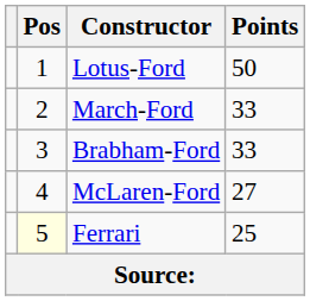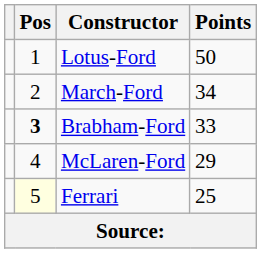 <table class="wikitable" style="font-size: 95%;">
 <tr>
 <th></th>
 <th>Pos</th>
 <th>Constructor</th>
 <th>Points</th>
 </tr>
 <tr>
 <td align="left"></td>
 <td align="center">1</td>
 <td> <a href='#'>Lotus</a>-<a href='#'>Ford</a></td>
 <td align="left">50</td>
 </tr>
 <tr>
 <td align="left"></td>
 <td align="center">2</td>
 <td> <a href='#'>March</a>-<a href='#'>Ford</a></td>
-<td align="left">33</td>
+<td align="left">34</td>
 </tr>
 <tr>
 <td align="left"></td>
-<td align="center">3</td>
+<td align="center"><strong>3</strong></td>
 <td> <a href='#'>Brabham</a>-<a href='#'>Ford</a></td>
 <td align="left">33</td>
 </tr>
 <tr>
 <td align="left"></td>
 <td align="center">4</td>
 <td> <a href='#'>McLaren</a>-<a href='#'>Ford</a></td>
-<td align="left">27</td>
+<td align="left">29</td>
 </tr>
 <tr>
 <td align="left"></td>
 <td align="center" style="background: lightyellow;">5</td>
 <td> <a href='#'>Ferrari</a></td>
 <td align="left">25</td>
 </tr>
 <tr>
 <th colspan=4>Source:</th>
 </tr>
 </table>
